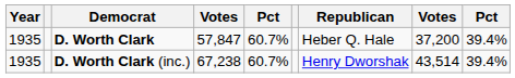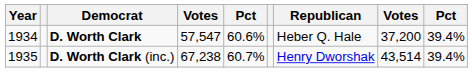 <table class="wikitable" style="margin:0.5em ; font-size:95%">
 <tr>
 <th>Year</th>
 <th></th>
 <th>Democrat</th>
 <th>Votes</th>
 <th>Pct</th>
 <th></th>
 <th>Republican</th>
 <th>Votes</th>
 <th>Pct</th>
 </tr>
 <tr>
-<td>1935</td>
+<td>1934</td>
 <td></td>
 <td><strong>D. Worth Clark</strong></td>
-<td>57,847</td>
-<td>60.7%</td>
+<td>57,547</td>
+<td>60.6%</td>
 <td></td>
 <td>Heber Q. Hale</td>
 <td>37,200</td>
 <td>39.4%</td>
 </tr>
 <tr>
 <td>1935</td>
 <td></td>
 <td><strong>D. Worth Clark</strong> (inc.)</td>
 <td>67,238</td>
 <td>60.7%</td>
 <td></td>
 <td><a href='#'>Henry Dworshak</a></td>
 <td>43,514</td>
 <td>39.4%</td>
 </tr>
 </table>
